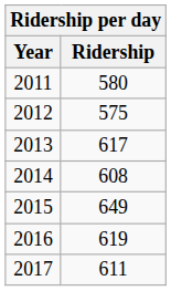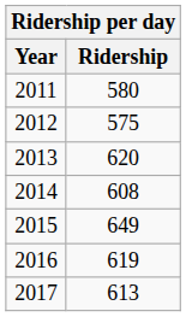 <table class="wikitable" style="margin: 1em 0.2em; text-align: center;">
 <tr>
 <th colspan="2">Ridership per day </th>
 </tr>
 <tr>
 <th>Year</th>
 <th>Ridership</th>
 </tr>
 <tr>
 <td>2011</td>
 <td>580</td>
 </tr>
 <tr>
 <td>2012</td>
 <td>575</td>
 </tr>
 <tr>
 <td>2013</td>
-<td>617</td>
+<td>620</td>
 </tr>
 <tr>
 <td>2014</td>
 <td>608</td>
 </tr>
 <tr>
 <td>2015</td>
 <td>649</td>
 </tr>
 <tr>
 <td>2016</td>
 <td>619</td>
 </tr>
 <tr>
 <td>2017</td>
-<td>611</td>
+<td>613</td>
 </tr>
 </table>
